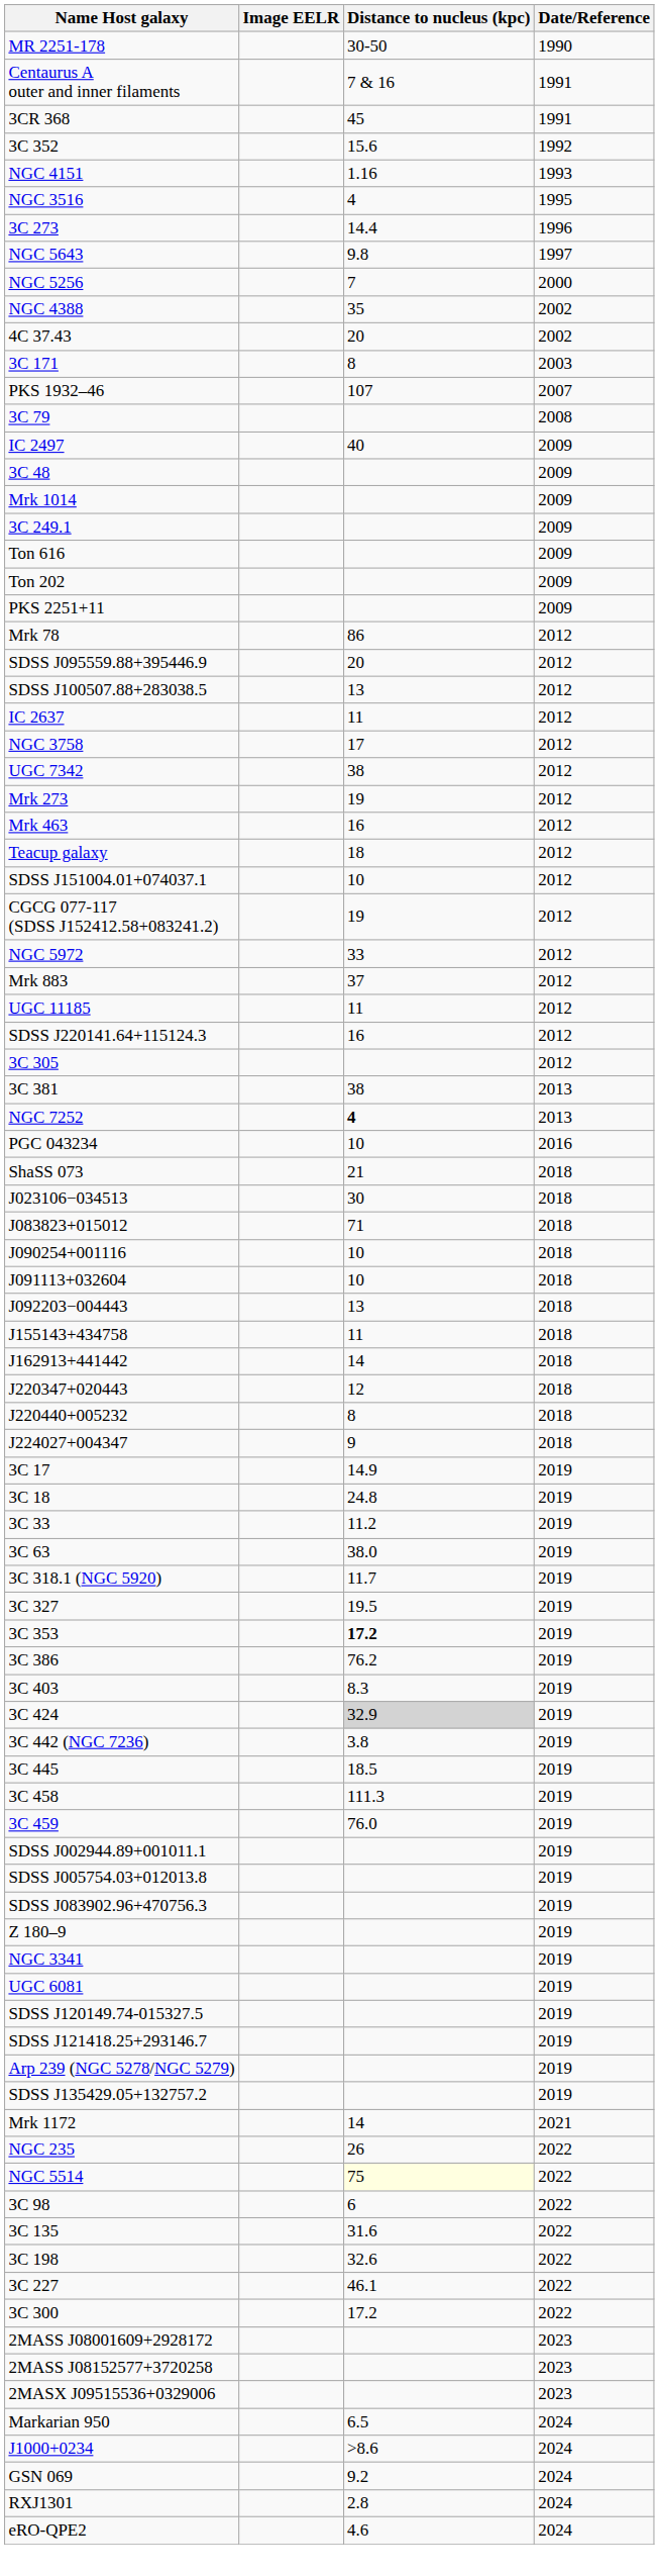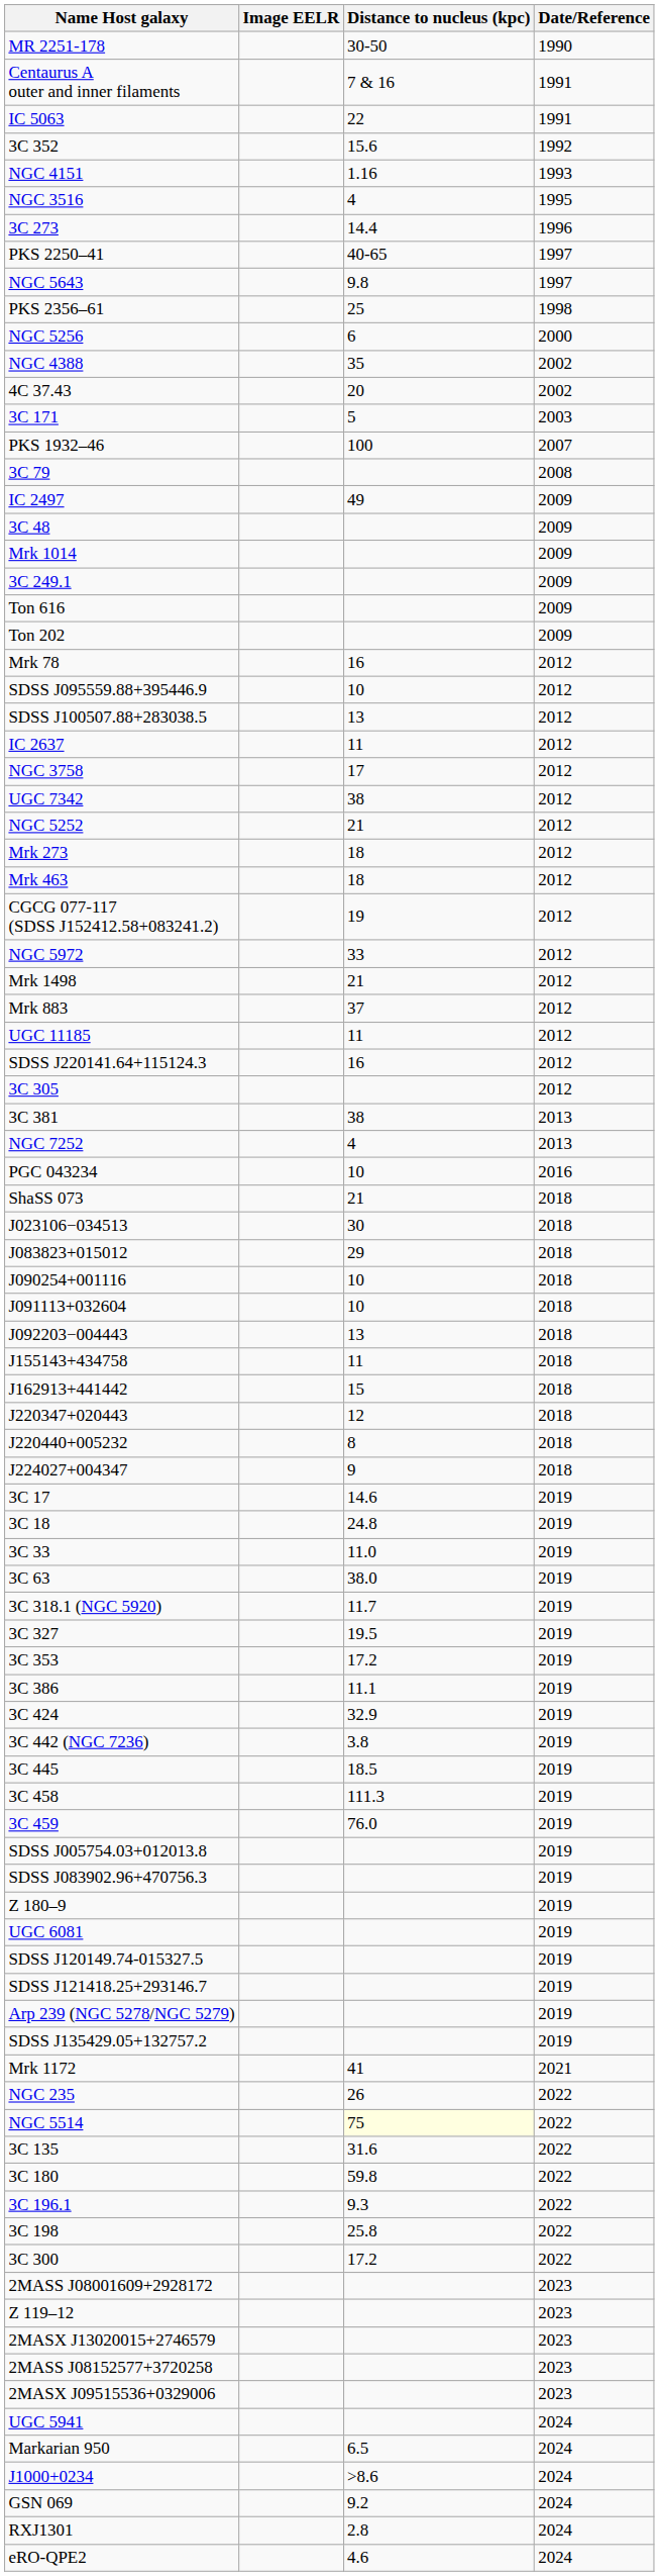 <table class="wikitable">
 <tr>
 <th>Name Host galaxy</th>
 <th>Image EELR</th>
 <th>Distance to nucleus (kpc)</th>
 <th>Date/Reference</th>
 </tr>
 <tr>
 <td><a href='#'>MR 2251-178</a></td>
 <td></td>
 <td>30-50</td>
 <td>1990</td>
 </tr>
 <tr>
 <td><a href='#'>Centaurus A</a><br>outer and inner filaments</td>
 <td></td>
 <td>7 & 16</td>
 <td>1991</td>
 </tr>
 <tr>
-<td>3CR 368</td>
+<td><a href='#'>IC 5063</a></td>
 <td></td>
-<td>45</td>
+<td>22</td>
 <td>1991</td>
 </tr>
 <tr>
 <td>3C 352</td>
 <td></td>
 <td>15.6</td>
 <td>1992</td>
 </tr>
 <tr>
 <td><a href='#'>NGC 4151</a></td>
 <td></td>
 <td>1.16</td>
 <td>1993</td>
 </tr>
 <tr>
 <td><a href='#'>NGC 3516</a></td>
 <td></td>
 <td>4</td>
 <td>1995</td>
 </tr>
 <tr>
 <td><a href='#'>3C 273</a></td>
 <td></td>
 <td>14.4</td>
 <td>1996</td>
 </tr>
 <tr>
+<td>PKS 2250–41</td>
+<td></td>
+<td>40-65</td>
+<td>1997</td>
+</tr>
+<tr>
 <td><a href='#'>NGC 5643</a></td>
 <td></td>
 <td>9.8</td>
 <td>1997</td>
 </tr>
 <tr>
+<td>PKS 2356–61</td>
+<td></td>
+<td>25</td>
+<td>1998</td>
+</tr>
+<tr>
 <td><a href='#'>NGC 5256</a></td>
 <td></td>
-<td>7</td>
+<td>6</td>
 <td>2000</td>
 </tr>
 <tr>
 <td><a href='#'>NGC 4388</a></td>
 <td></td>
 <td>35</td>
 <td>2002</td>
 </tr>
 <tr>
 <td>4C 37.43</td>
 <td></td>
 <td>20</td>
 <td>2002</td>
 </tr>
 <tr>
 <td><a href='#'>3C 171</a></td>
 <td></td>
-<td>8</td>
+<td>5</td>
 <td>2003</td>
 </tr>
 <tr>
 <td>PKS 1932–46</td>
 <td></td>
-<td>107</td>
+<td>100</td>
 <td>2007</td>
 </tr>
 <tr>
 <td><a href='#'>3C 79</a></td>
 <td></td>
 <td></td>
 <td>2008</td>
 </tr>
 <tr>
 <td><a href='#'>IC 2497</a></td>
 <td></td>
-<td>40</td>
+<td>49</td>
 <td>2009</td>
 </tr>
 <tr>
 <td><a href='#'>3C 48</a></td>
 <td></td>
 <td></td>
 <td>2009</td>
 </tr>
 <tr>
 <td><a href='#'>Mrk 1014</a></td>
 <td></td>
 <td></td>
 <td>2009</td>
 </tr>
 <tr>
 <td><a href='#'>3C 249.1</a></td>
 <td></td>
 <td></td>
 <td>2009</td>
 </tr>
 <tr>
 <td>Ton 616</td>
 <td></td>
 <td></td>
 <td>2009</td>
 </tr>
 <tr>
 <td>Ton 202</td>
 <td></td>
 <td></td>
 <td>2009</td>
 </tr>
 <tr>
-<td>PKS 2251+11</td>
-<td></td>
-<td></td>
-<td>2009</td>
-</tr>
-<tr>
 <td>Mrk 78</td>
 <td></td>
-<td>86</td>
+<td>16</td>
 <td>2012</td>
 </tr>
 <tr>
 <td>SDSS J095559.88+395446.9</td>
 <td></td>
-<td>20</td>
+<td>10</td>
 <td>2012</td>
 </tr>
 <tr>
 <td>SDSS J100507.88+283038.5</td>
 <td></td>
 <td>13</td>
 <td>2012</td>
 </tr>
 <tr>
 <td><a href='#'>IC 2637</a></td>
 <td></td>
 <td>11</td>
 <td>2012</td>
 </tr>
 <tr>
 <td><a href='#'>NGC 3758</a></td>
 <td></td>
 <td>17</td>
 <td>2012</td>
 </tr>
 <tr>
 <td><a href='#'>UGC 7342</a></td>
 <td></td>
 <td>38</td>
 <td>2012</td>
 </tr>
 <tr>
+<td><a href='#'>NGC 5252</a></td>
+<td></td>
+<td>21</td>
+<td>2012</td>
+</tr>
+<tr>
 <td><a href='#'>Mrk 273</a></td>
 <td></td>
-<td>19</td>
+<td>18</td>
 <td>2012</td>
 </tr>
 <tr>
 <td><a href='#'>Mrk 463</a></td>
 <td></td>
-<td>16</td>
-<td>2012</td>
-</tr>
-<tr>
-<td><a href='#'>Teacup galaxy</a></td>
-<td></td>
 <td>18</td>
-<td>2012</td>
-</tr>
-<tr>
-<td>SDSS J151004.01+074037.1</td>
-<td></td>
-<td>10</td>
 <td>2012</td>
 </tr>
 <tr>
 <td>CGCG 077-117<br>(SDSS J152412.58+083241.2)</td>
 <td></td>
 <td>19</td>
 <td>2012</td>
 </tr>
 <tr>
 <td><a href='#'>NGC 5972</a></td>
 <td></td>
 <td>33</td>
+<td>2012</td>
+</tr>
+<tr>
+<td>Mrk 1498</td>
+<td></td>
+<td>21</td>
 <td>2012</td>
 </tr>
 <tr>
 <td>Mrk 883</td>
 <td></td>
 <td>37</td>
 <td>2012</td>
 </tr>
 <tr>
 <td><a href='#'>UGC 11185</a></td>
 <td></td>
 <td>11</td>
 <td>2012</td>
 </tr>
 <tr>
 <td>SDSS J220141.64+115124.3</td>
 <td></td>
 <td>16</td>
 <td>2012</td>
 </tr>
 <tr>
 <td><a href='#'>3C 305</a></td>
 <td></td>
 <td></td>
 <td>2012</td>
 </tr>
 <tr>
 <td>3C 381</td>
 <td></td>
 <td>38</td>
 <td>2013</td>
 </tr>
 <tr>
 <td><a href='#'>NGC 7252</a></td>
 <td></td>
-<td><strong>4</strong></td>
+<td>4</td>
 <td>2013</td>
 </tr>
 <tr>
 <td>PGC 043234</td>
 <td></td>
 <td>10</td>
 <td>2016</td>
 </tr>
 <tr>
 <td>ShaSS 073</td>
 <td></td>
 <td>21</td>
 <td>2018</td>
 </tr>
 <tr>
 <td>J023106−034513</td>
 <td></td>
 <td>30</td>
 <td>2018</td>
 </tr>
 <tr>
 <td>J083823+015012</td>
 <td></td>
-<td>71</td>
+<td>29</td>
 <td>2018</td>
 </tr>
 <tr>
 <td>J090254+001116</td>
 <td></td>
 <td>10</td>
 <td>2018</td>
 </tr>
 <tr>
 <td>J091113+032604</td>
 <td></td>
 <td>10</td>
 <td>2018</td>
 </tr>
 <tr>
 <td>J092203−004443</td>
 <td></td>
 <td>13</td>
 <td>2018</td>
 </tr>
 <tr>
 <td>J155143+434758</td>
 <td></td>
 <td>11</td>
 <td>2018</td>
 </tr>
 <tr>
 <td>J162913+441442</td>
 <td></td>
-<td>14</td>
+<td>15</td>
 <td>2018</td>
 </tr>
 <tr>
 <td>J220347+020443</td>
 <td></td>
 <td>12</td>
 <td>2018</td>
 </tr>
 <tr>
 <td>J220440+005232</td>
 <td></td>
 <td>8</td>
 <td>2018</td>
 </tr>
 <tr>
 <td>J224027+004347</td>
 <td></td>
 <td>9</td>
 <td>2018</td>
 </tr>
 <tr>
 <td>3C 17</td>
 <td></td>
-<td>14.9</td>
+<td>14.6</td>
 <td>2019</td>
 </tr>
 <tr>
 <td>3C 18</td>
 <td></td>
 <td>24.8</td>
 <td>2019</td>
 </tr>
 <tr>
 <td>3C 33</td>
 <td></td>
-<td>11.2</td>
+<td>11.0</td>
 <td>2019</td>
 </tr>
 <tr>
 <td>3C 63</td>
 <td></td>
 <td>38.0</td>
 <td>2019</td>
 </tr>
 <tr>
 <td>3C 318.1 (<a href='#'>NGC  5920</a>)</td>
 <td></td>
 <td>11.7</td>
 <td>2019</td>
 </tr>
 <tr>
 <td>3C 327</td>
 <td></td>
 <td>19.5</td>
 <td>2019</td>
 </tr>
 <tr>
 <td>3C 353</td>
 <td></td>
-<td><strong>17.2</strong></td>
+<td>17.2</td>
 <td>2019</td>
 </tr>
 <tr>
 <td>3C 386</td>
 <td></td>
-<td>76.2</td>
-<td>2019</td>
-</tr>
-<tr>
-<td>3C 403</td>
-<td></td>
-<td>8.3</td>
+<td>11.1</td>
 <td>2019</td>
 </tr>
 <tr>
 <td>3C 424</td>
 <td></td>
-<td style="background: lightgrey;">32.9</td>
+<td>32.9</td>
 <td>2019</td>
 </tr>
 <tr>
 <td>3C 442 (<a href='#'>NGC  7236</a>)</td>
 <td></td>
 <td>3.8</td>
 <td>2019</td>
 </tr>
 <tr>
 <td>3C 445</td>
 <td></td>
 <td>18.5</td>
 <td>2019</td>
 </tr>
 <tr>
 <td>3C 458</td>
 <td></td>
 <td>111.3</td>
 <td>2019</td>
 </tr>
 <tr>
 <td><a href='#'>3C 459</a></td>
 <td></td>
 <td>76.0</td>
 <td>2019</td>
 </tr>
 <tr>
-<td>SDSS J002944.89+001011.1</td>
-<td></td>
-<td></td>
-<td>2019</td>
-</tr>
-<tr>
 <td>SDSS J005754.03+012013.8</td>
 <td></td>
 <td></td>
 <td>2019</td>
 </tr>
 <tr>
 <td>SDSS J083902.96+470756.3</td>
 <td></td>
 <td></td>
 <td>2019</td>
 </tr>
 <tr>
 <td>Z 180–9</td>
-<td></td>
-<td></td>
-<td>2019</td>
-</tr>
-<tr>
-<td><a href='#'>NGC 3341</a></td>
 <td></td>
 <td></td>
 <td>2019</td>
 </tr>
 <tr>
 <td><a href='#'>UGC 6081</a></td>
 <td></td>
 <td></td>
 <td>2019</td>
 </tr>
 <tr>
 <td>SDSS J120149.74-015327.5</td>
 <td></td>
 <td></td>
 <td>2019</td>
 </tr>
 <tr>
 <td>SDSS J121418.25+293146.7</td>
 <td></td>
 <td></td>
 <td>2019</td>
 </tr>
 <tr>
 <td><a href='#'>Arp 239</a> (<a href='#'>NGC 5278</a>/<a href='#'>NGC 5279</a>)</td>
 <td></td>
 <td></td>
 <td>2019</td>
 </tr>
 <tr>
 <td>SDSS J135429.05+132757.2</td>
 <td></td>
 <td></td>
 <td>2019</td>
 </tr>
 <tr>
 <td>Mrk 1172</td>
 <td></td>
-<td>14</td>
+<td>41</td>
 <td>2021</td>
 </tr>
 <tr>
 <td><a href='#'>NGC 235</a></td>
 <td></td>
 <td>26</td>
 <td>2022</td>
 </tr>
 <tr>
 <td><a href='#'>NGC 5514</a></td>
 <td></td>
 <td style="background: lightyellow;">75</td>
 <td>2022</td>
 </tr>
 <tr>
-<td>3C 98</td>
-<td></td>
-<td>6</td>
-<td>2022</td>
-</tr>
-<tr>
 <td>3C 135</td>
 <td></td>
 <td>31.6</td>
 <td>2022</td>
 </tr>
 <tr>
-<td>3C 198</td>
+<td>3C 180</td>
 <td></td>
-<td>32.6</td>
+<td>59.8</td>
 <td>2022</td>
 </tr>
 <tr>
-<td>3C 227</td>
+<td><a href='#'>3C 196.1</a></td>
 <td></td>
-<td>46.1</td>
+<td>9.3</td>
+<td>2022</td>
+</tr>
+<tr>
+<td>3C 198</td>
+<td></td>
+<td>25.8</td>
 <td>2022</td>
 </tr>
 <tr>
 <td>3C 300</td>
 <td></td>
 <td>17.2</td>
 <td>2022</td>
 </tr>
 <tr>
 <td>2MASS J08001609+2928172</td>
 <td></td>
 <td></td>
 <td>2023</td>
 </tr>
 <tr>
+<td>Z 119–12</td>
+<td></td>
+<td></td>
+<td>2023</td>
+</tr>
+<tr>
+<td>2MASX J13020015+2746579</td>
+<td></td>
+<td></td>
+<td>2023</td>
+</tr>
+<tr>
 <td>2MASS J08152577+3720258</td>
 <td></td>
 <td></td>
 <td>2023</td>
 </tr>
 <tr>
 <td>2MASX J09515536+0329006</td>
 <td></td>
 <td></td>
 <td>2023</td>
+</tr>
+<tr>
+<td><a href='#'>UGC 5941</a></td>
+<td></td>
+<td></td>
+<td>2024</td>
 </tr>
 <tr>
 <td>Markarian 950</td>
 <td></td>
 <td>6.5</td>
 <td>2024</td>
 </tr>
 <tr>
 <td><a href='#'>J1000+0234</a></td>
 <td></td>
 <td>>8.6</td>
 <td>2024</td>
 </tr>
 <tr>
 <td>GSN 069</td>
 <td></td>
 <td>9.2</td>
 <td>2024</td>
 </tr>
 <tr>
 <td>RXJ1301</td>
 <td></td>
 <td>2.8</td>
 <td>2024</td>
 </tr>
 <tr>
 <td>eRO-QPE2</td>
 <td></td>
 <td>4.6</td>
 <td>2024</td>
 </tr>
 </table>
